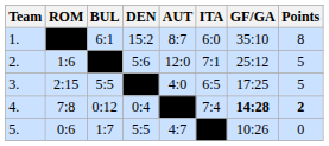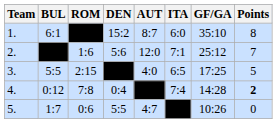 <table class="wikitable" bgcolor="#EFEFFF" width="50%">
 <tr bgcolor="#BCD2EE">
 <th>Team</th>
+<th>BUL</th>
 <th>ROM</th>
-<th>BUL</th>
 <th>DEN</th>
 <th>AUT</th>
 <th>ITA</th>
 <th>GF/GA</th>
 <th>Points</th>
 </tr>
 <tr bgcolor="#CAE1FF" align="center">
 <td align="left">1. </td>
+<td>6:1</td>
 <td style="background:#000000;"></td>
-<td>6:1</td>
 <td>15:2</td>
 <td>8:7</td>
 <td>6:0</td>
 <td>35:10</td>
 <td>8</td>
 </tr>
 <tr bgcolor="#CAE1FF" align="center">
 <td align="left">2. </td>
+<td style="background:#000000;"></td>
 <td>1:6</td>
-<td style="background:#000000;"></td>
 <td>5:6</td>
 <td>12:0</td>
 <td>7:1</td>
 <td>25:12</td>
-<td>5</td>
+<td>7</td>
 </tr>
 <tr bgcolor="#CAE1FF" align="center">
 <td align="left">3. </td>
+<td>5:5</td>
 <td>2:15</td>
-<td>5:5</td>
 <td style="background:#000000;"></td>
 <td>4:0</td>
 <td>6:5</td>
 <td>17:25</td>
 <td>5</td>
 </tr>
 <tr bgcolor="#CAE1FF" align="center">
 <td align="left">4. </td>
+<td>0:12</td>
 <td>7:8</td>
-<td>0:12</td>
 <td>0:4</td>
 <td style="background:#000000;"></td>
 <td>7:4</td>
-<td><strong>14:28</strong></td>
+<td>14:28</td>
 <td><strong>2</strong></td>
 </tr>
 <tr bgcolor="#CAE1FF" align="center">
 <td align="left">5. </td>
+<td>1:7</td>
 <td>0:6</td>
-<td>1:7</td>
 <td>5:5</td>
 <td>4:7</td>
 <td style="background:#000000;"></td>
 <td>10:26</td>
 <td>0</td>
 </tr>
 </table>
